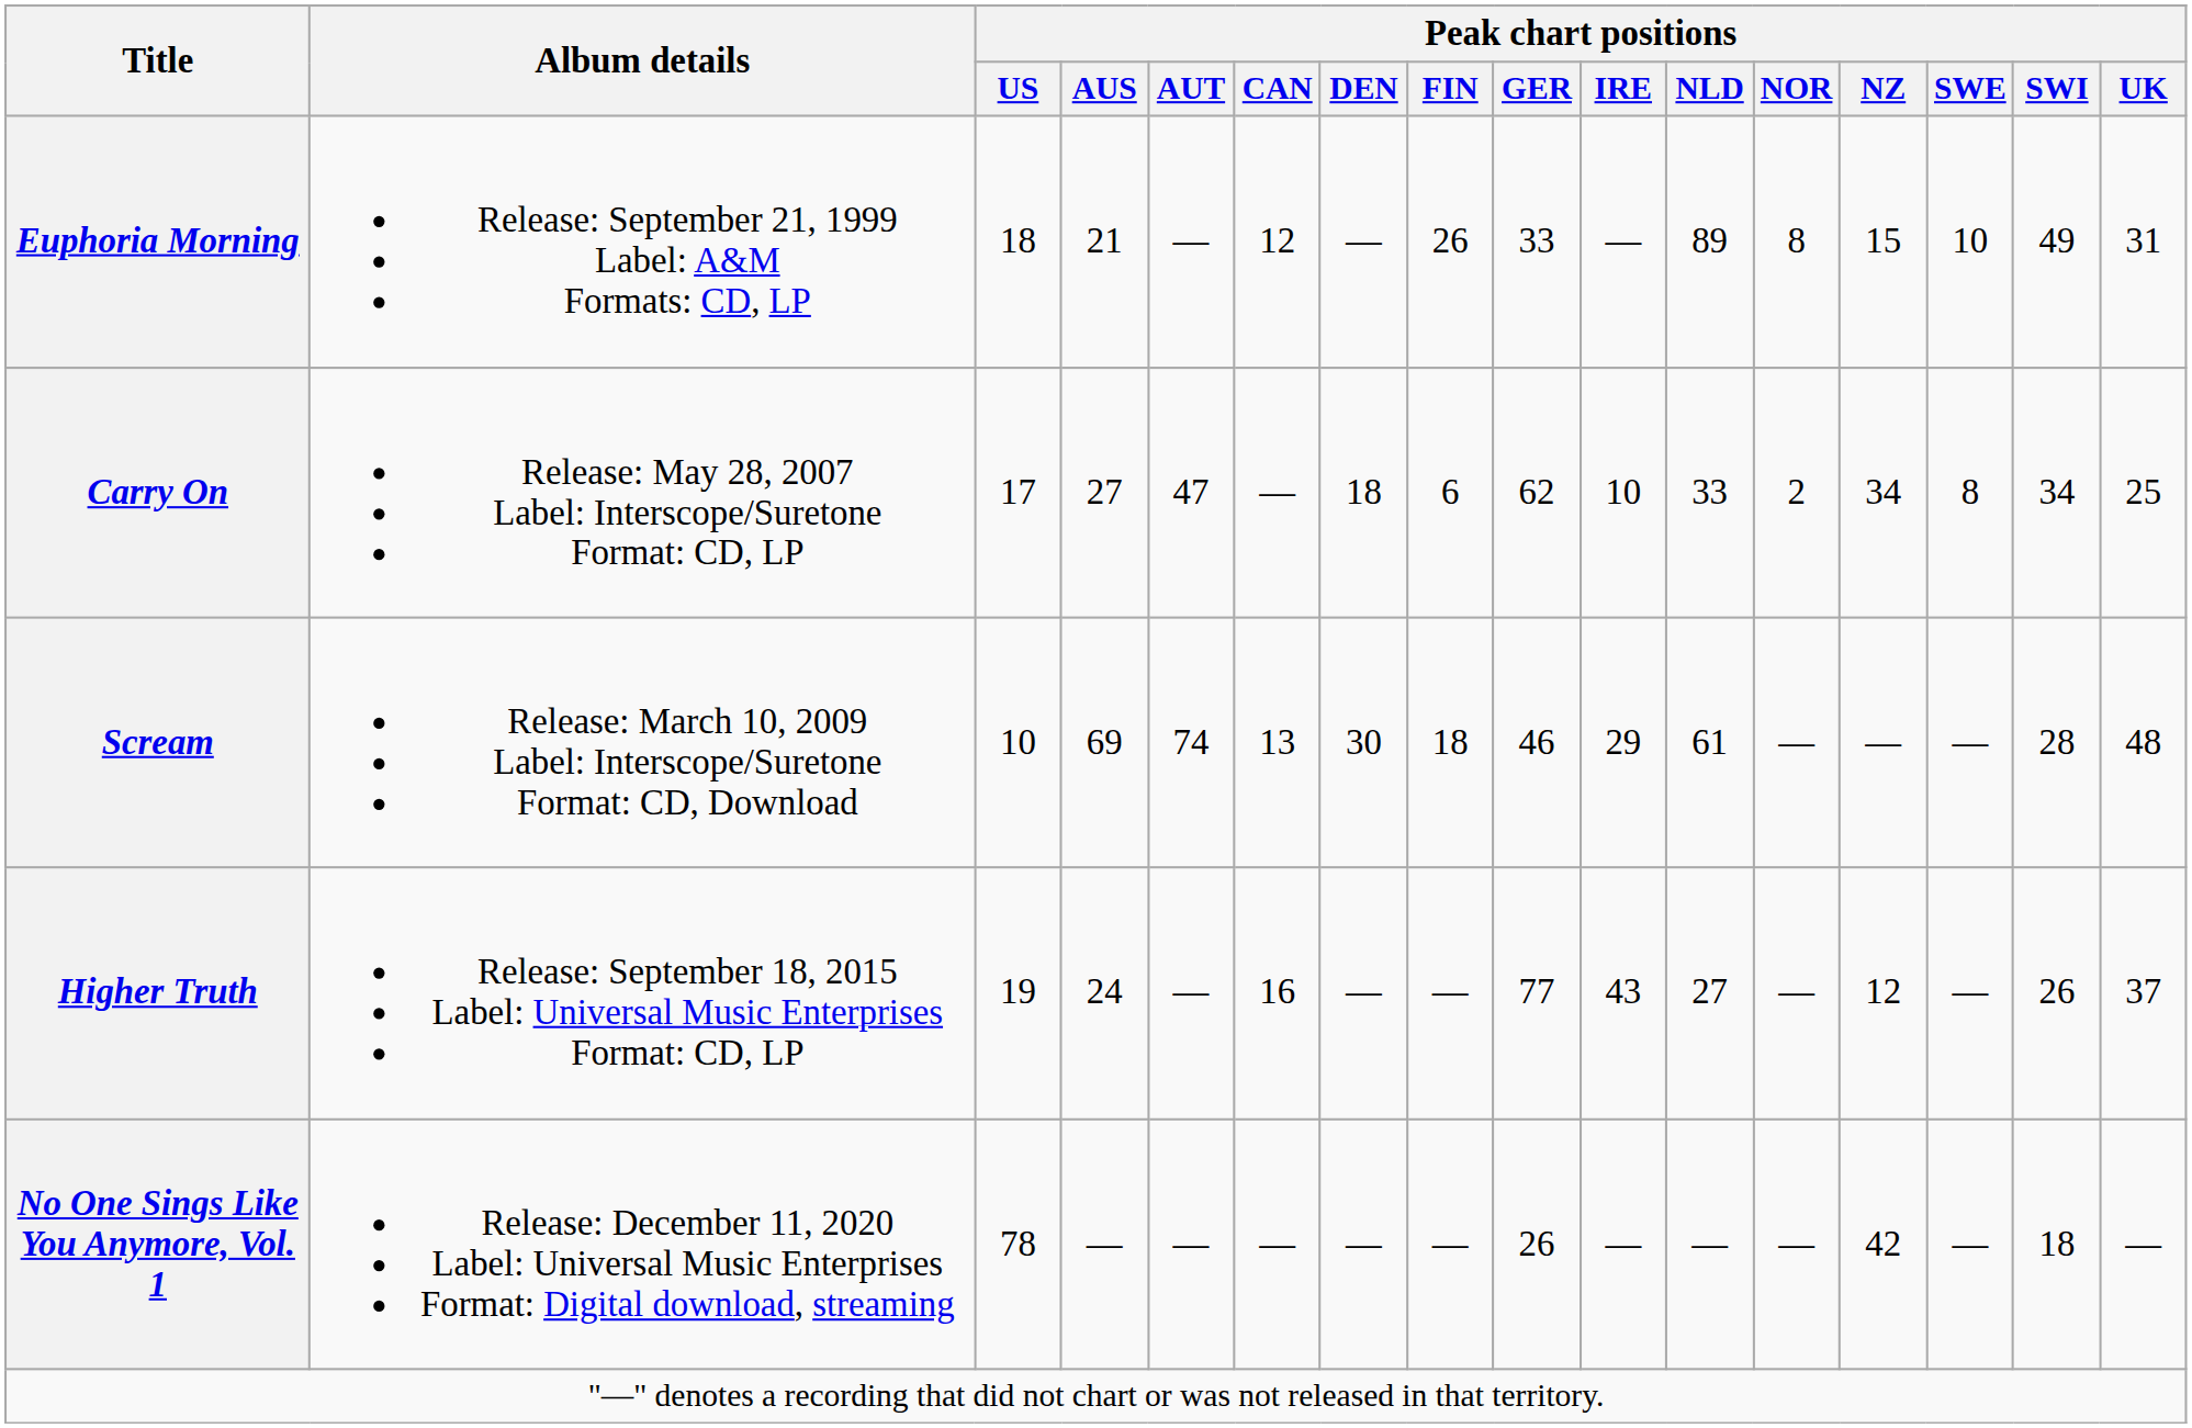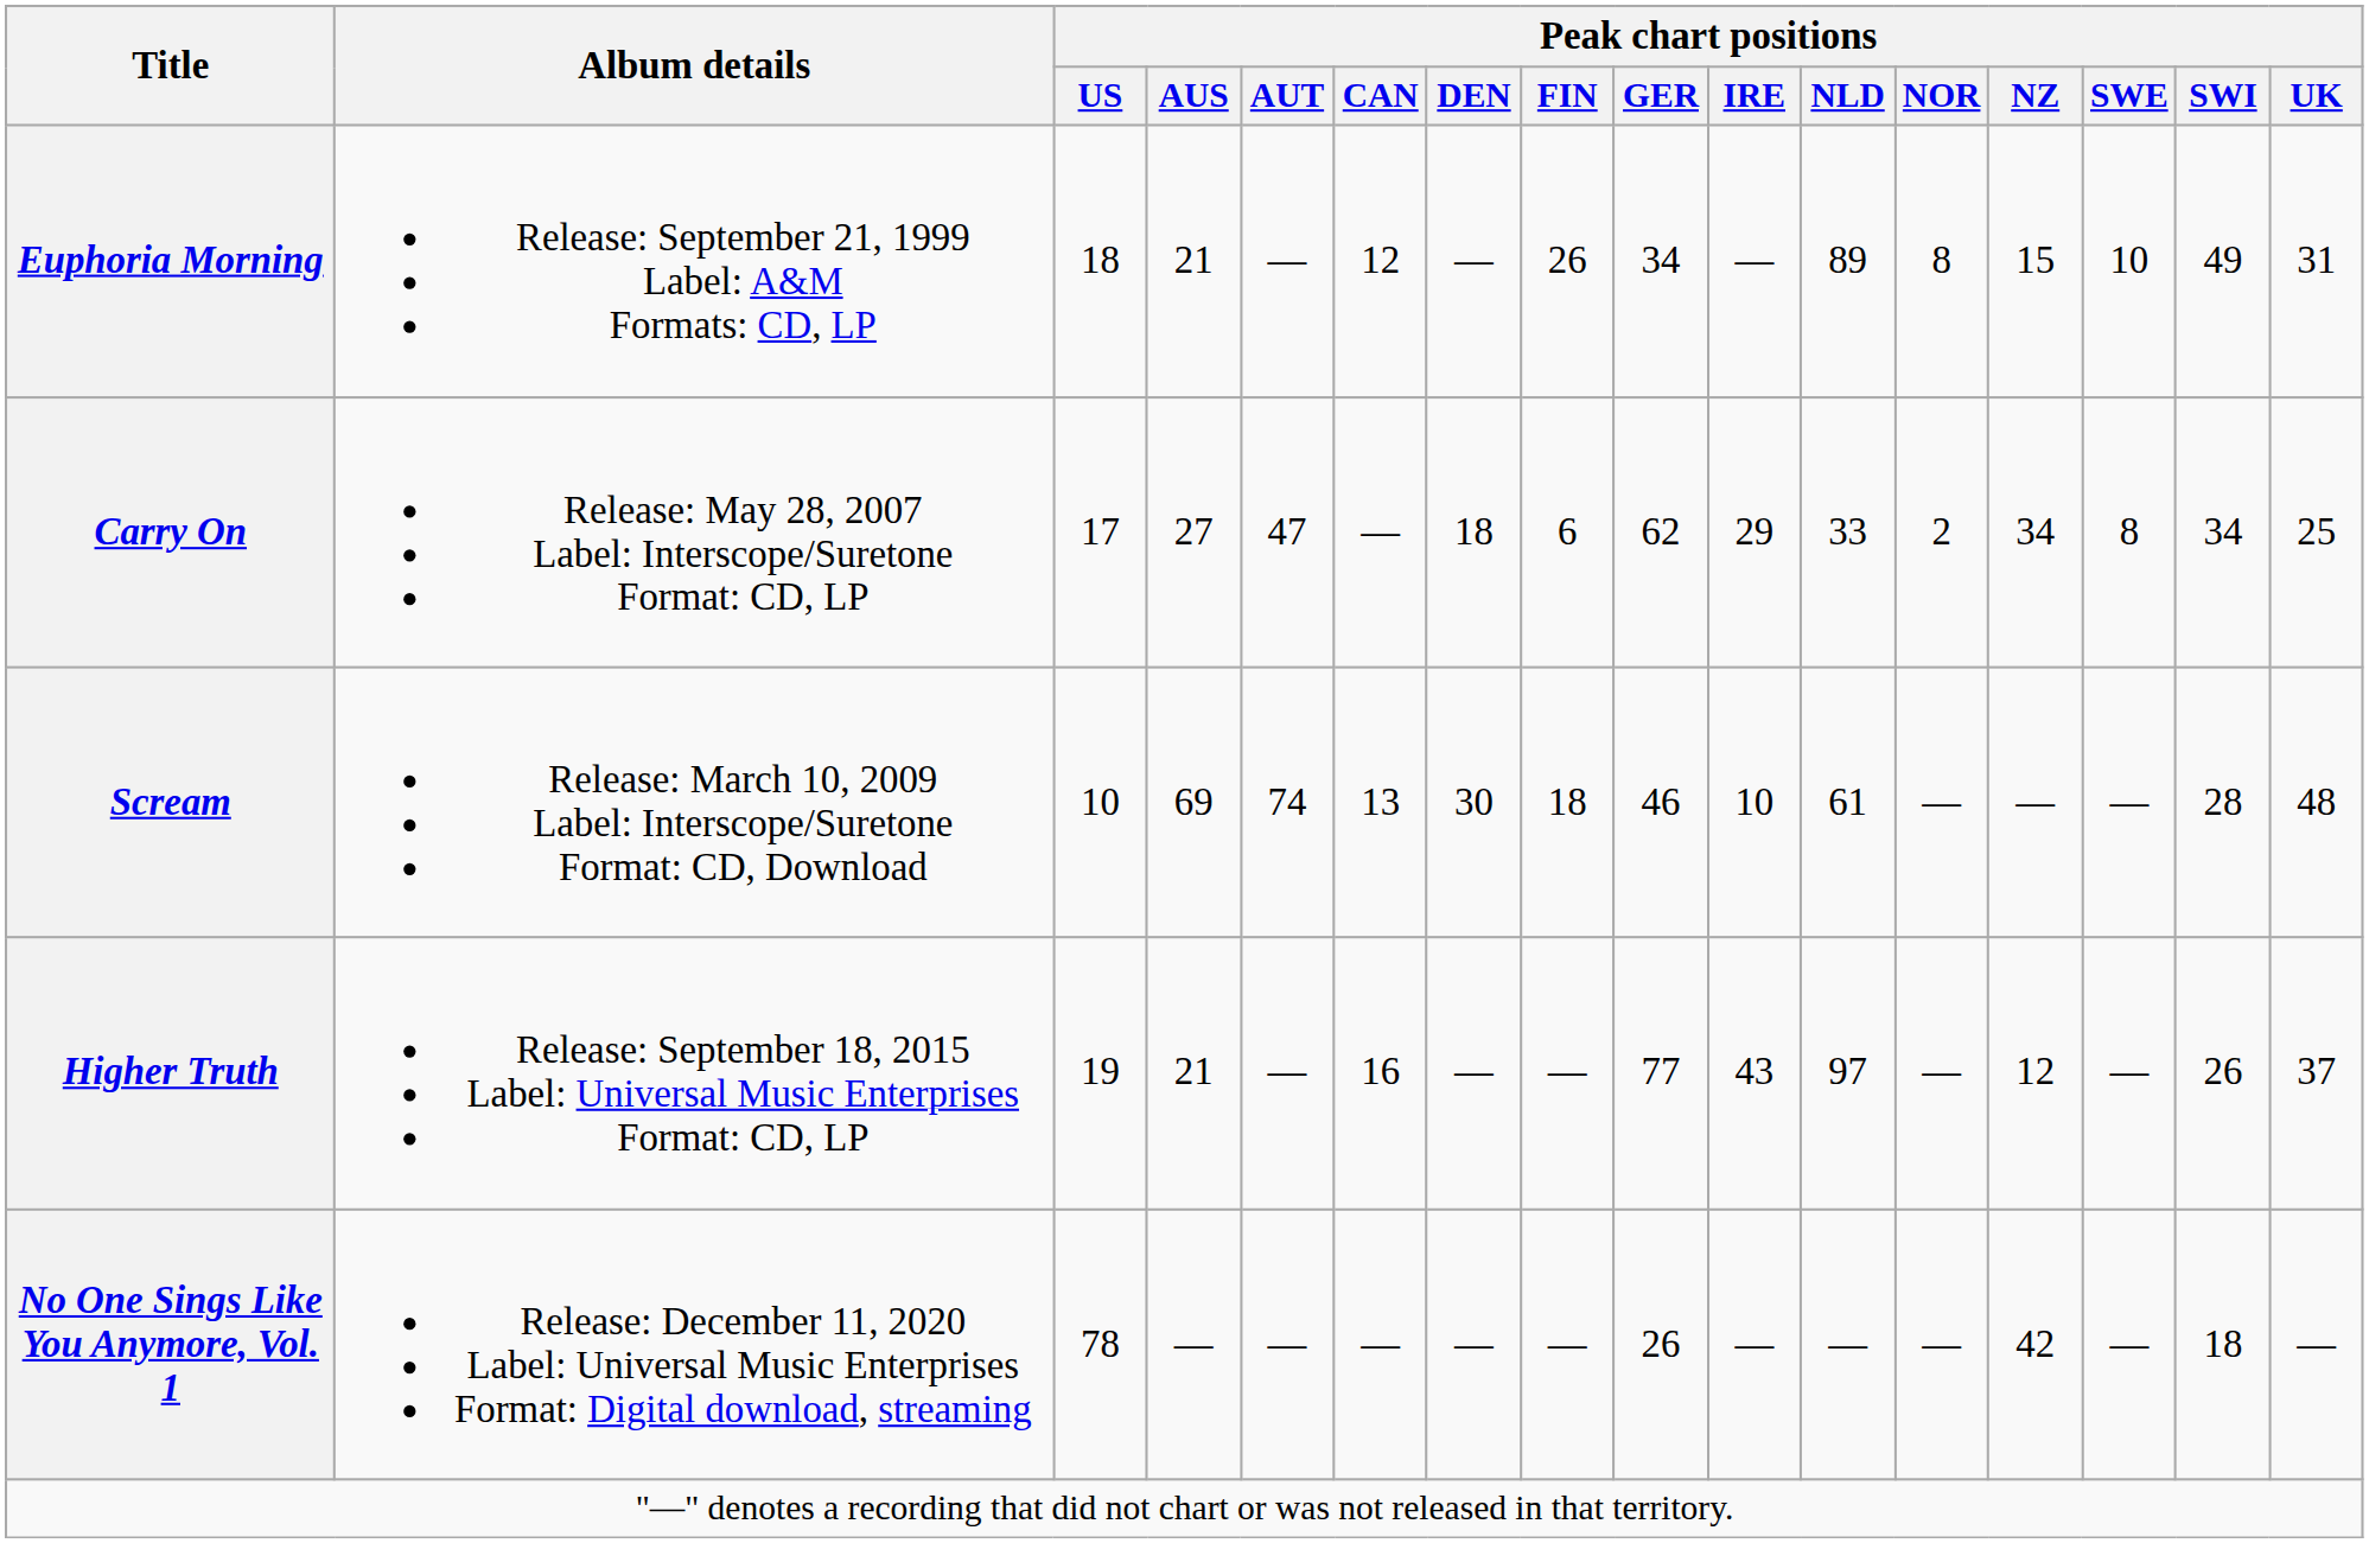 <table class="wikitable plainrowheaders" style="text-align:center;" border="1">
 <tr>
 <th scope="col" rowspan="2" style="width:8em;">Title</th>
 <th scope="col" rowspan="2" style="width:18em;">Album details</th>
 <th scope="col" colspan="14">Peak chart positions</th>
 </tr>
 <tr>
 <th scope="col" style="width:2.2em;font-size:90%;"><a href='#'>US</a><br></th>
 <th scope="col" style="width:2.2em;font-size:90%;"><a href='#'>AUS</a><br></th>
 <th scope="col" style="width:2.2em;font-size:90%;"><a href='#'>AUT</a><br></th>
 <th scope="col" style="width:2.2em;font-size:90%;"><a href='#'>CAN</a></th>
 <th scope="col" style="width:2.2em;font-size:90%;"><a href='#'>DEN</a><br></th>
 <th scope="col" style="width:2.2em;font-size:90%;"><a href='#'>FIN</a><br></th>
 <th scope="col" style="width:2.2em;font-size:90%;"><a href='#'>GER</a><br></th>
 <th scope="col" style="width:2.2em;font-size:90%;"><a href='#'>IRE</a><br></th>
 <th scope="col" style="width:2.2em;font-size:90%;"><a href='#'>NLD</a><br></th>
 <th scope="col" style="width:2.2em;font-size:90%;"><a href='#'>NOR</a><br></th>
 <th scope="col" style="width:2.2em;font-size:90%;"><a href='#'>NZ</a><br></th>
 <th scope="col" style="width:2.2em;font-size:90%;"><a href='#'>SWE</a><br></th>
 <th scope="col" style="width:2.2em;font-size:90%;"><a href='#'>SWI</a><br></th>
 <th scope="col" style="width:2.2em;font-size:90%;"><a href='#'>UK</a><br></th>
 </tr>
 <tr>
 <th scope="row"><em><a href='#'>Euphoria Morning</a></em></th>
 <td><br><ul><li>Release: September 21, 1999</li><li>Label: <a href='#'>A&M</a></li><li>Formats: <a href='#'>CD</a>, <a href='#'>LP</a></li></ul></td>
 <td>18</td>
 <td>21</td>
 <td>—</td>
 <td>12</td>
 <td>—</td>
 <td>26</td>
-<td>33</td>
+<td>34</td>
 <td>—</td>
 <td>89</td>
 <td>8</td>
 <td>15</td>
 <td>10</td>
 <td>49</td>
 <td>31</td>
 </tr>
 <tr>
 <th scope="row"><em><a href='#'>Carry On</a></em></th>
 <td><br><ul><li>Release: May 28, 2007</li><li>Label: Interscope/Suretone</li><li>Format: CD, LP</li></ul></td>
 <td>17</td>
 <td>27</td>
 <td>47</td>
 <td>—</td>
 <td>18</td>
 <td>6</td>
 <td>62</td>
-<td>10</td>
+<td>29</td>
 <td>33</td>
 <td>2</td>
 <td>34</td>
 <td>8</td>
 <td>34</td>
 <td>25</td>
 </tr>
 <tr>
 <th scope="row"><em><a href='#'>Scream</a></em></th>
 <td><br><ul><li>Release: March 10, 2009</li><li>Label: Interscope/Suretone</li><li>Format: CD, Download</li></ul></td>
 <td>10</td>
 <td>69</td>
 <td>74</td>
 <td>13</td>
 <td>30</td>
 <td>18</td>
 <td>46</td>
-<td>29</td>
+<td>10</td>
 <td>61</td>
 <td>—</td>
 <td>—</td>
 <td>—</td>
 <td>28</td>
 <td>48</td>
 </tr>
 <tr>
 <th scope="row"><em><a href='#'>Higher Truth</a></em></th>
 <td><br><ul><li>Release: September 18, 2015</li><li>Label: <a href='#'>Universal Music Enterprises</a></li><li>Format: CD, LP</li></ul></td>
 <td>19</td>
-<td>24</td>
+<td>21</td>
 <td>—</td>
 <td>16</td>
 <td>—</td>
 <td>—</td>
 <td>77</td>
 <td>43</td>
-<td>27</td>
+<td>97</td>
 <td>—</td>
 <td>12</td>
 <td>—</td>
 <td>26</td>
 <td>37</td>
 </tr>
 <tr>
 <th scope="row"><em><a href='#'>No One Sings Like You Anymore, Vol. 1</a></em></th>
 <td><br><ul><li>Release: December 11, 2020</li><li>Label: Universal Music Enterprises</li><li>Format: <a href='#'>Digital download</a>, <a href='#'>streaming</a></li></ul></td>
 <td>78<br></td>
 <td>—</td>
 <td>—</td>
 <td>—</td>
 <td>—</td>
 <td>—</td>
 <td>26</td>
 <td>—</td>
 <td>—</td>
 <td>—</td>
 <td>42<br></td>
 <td>—</td>
 <td>18</td>
 <td>—</td>
 </tr>
 <tr>
 <td colspan="16" style="font-size:90%">"—" denotes a recording that did not chart or was not released in that territory.</td>
 </tr>
 </table>
